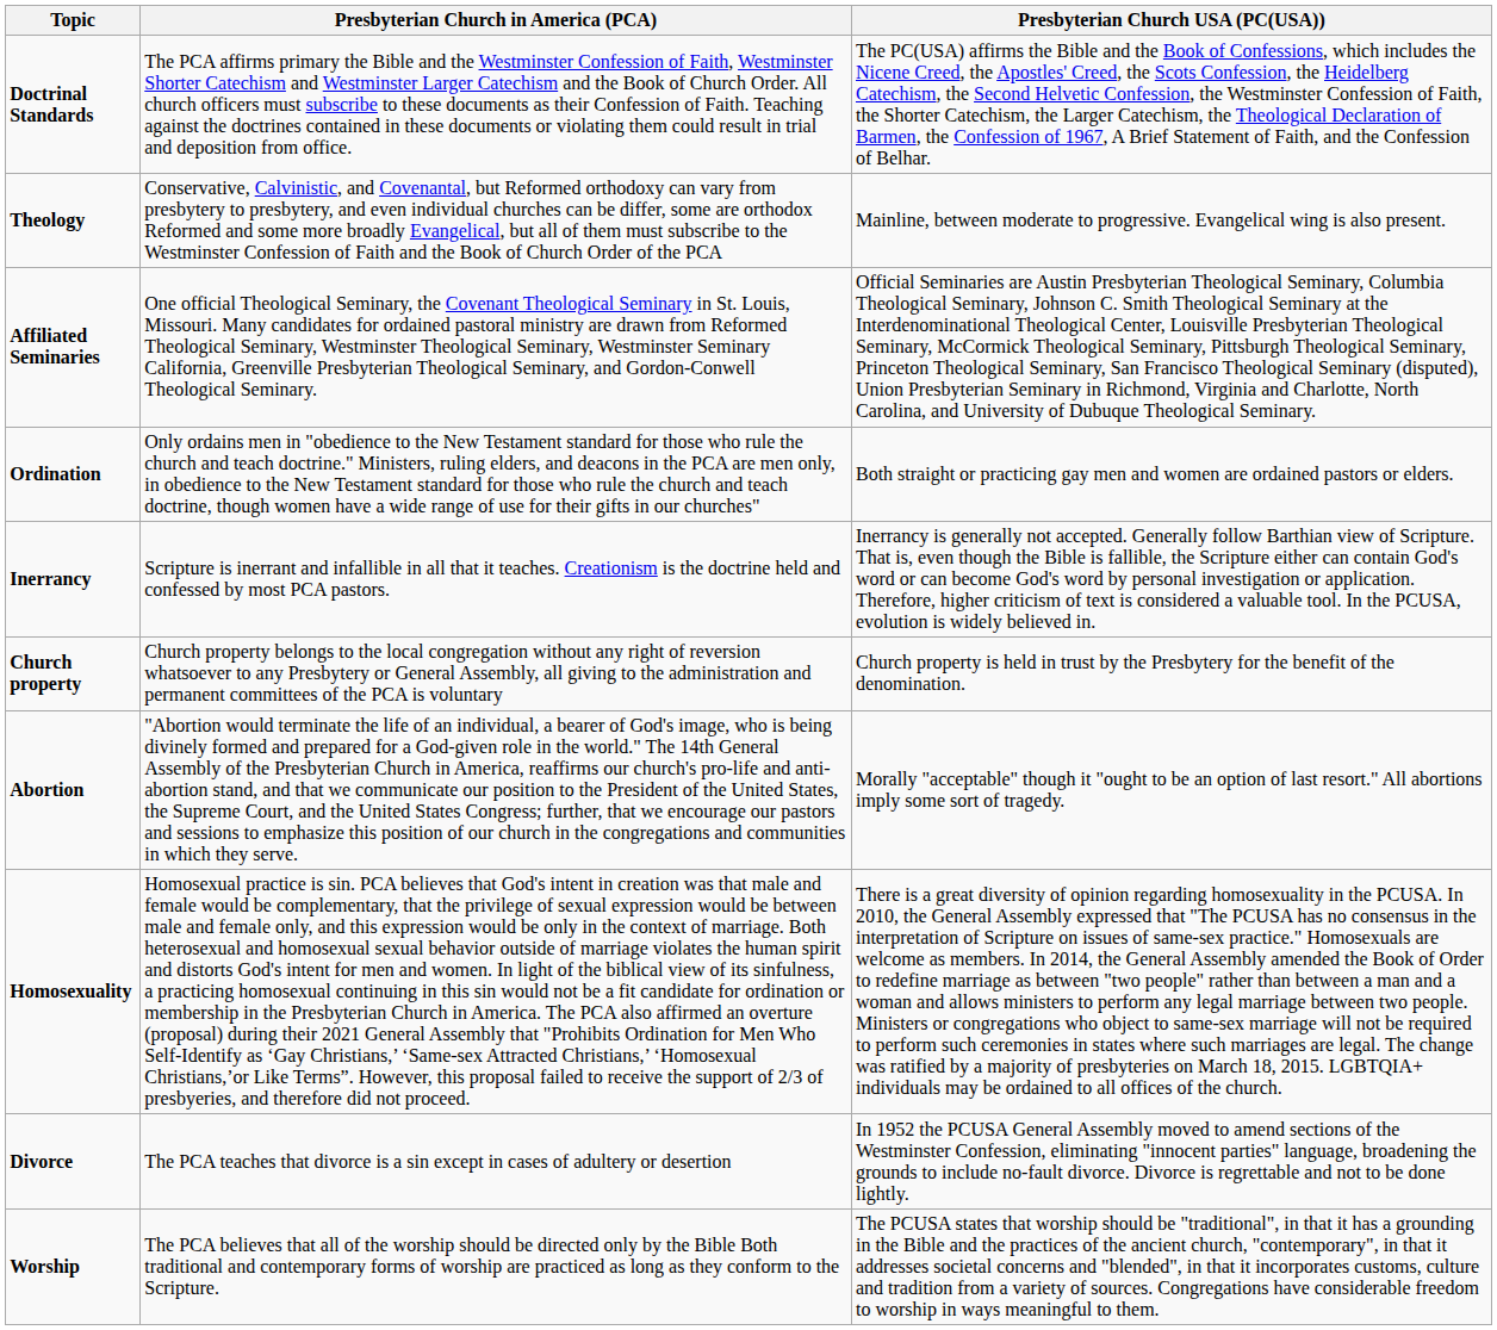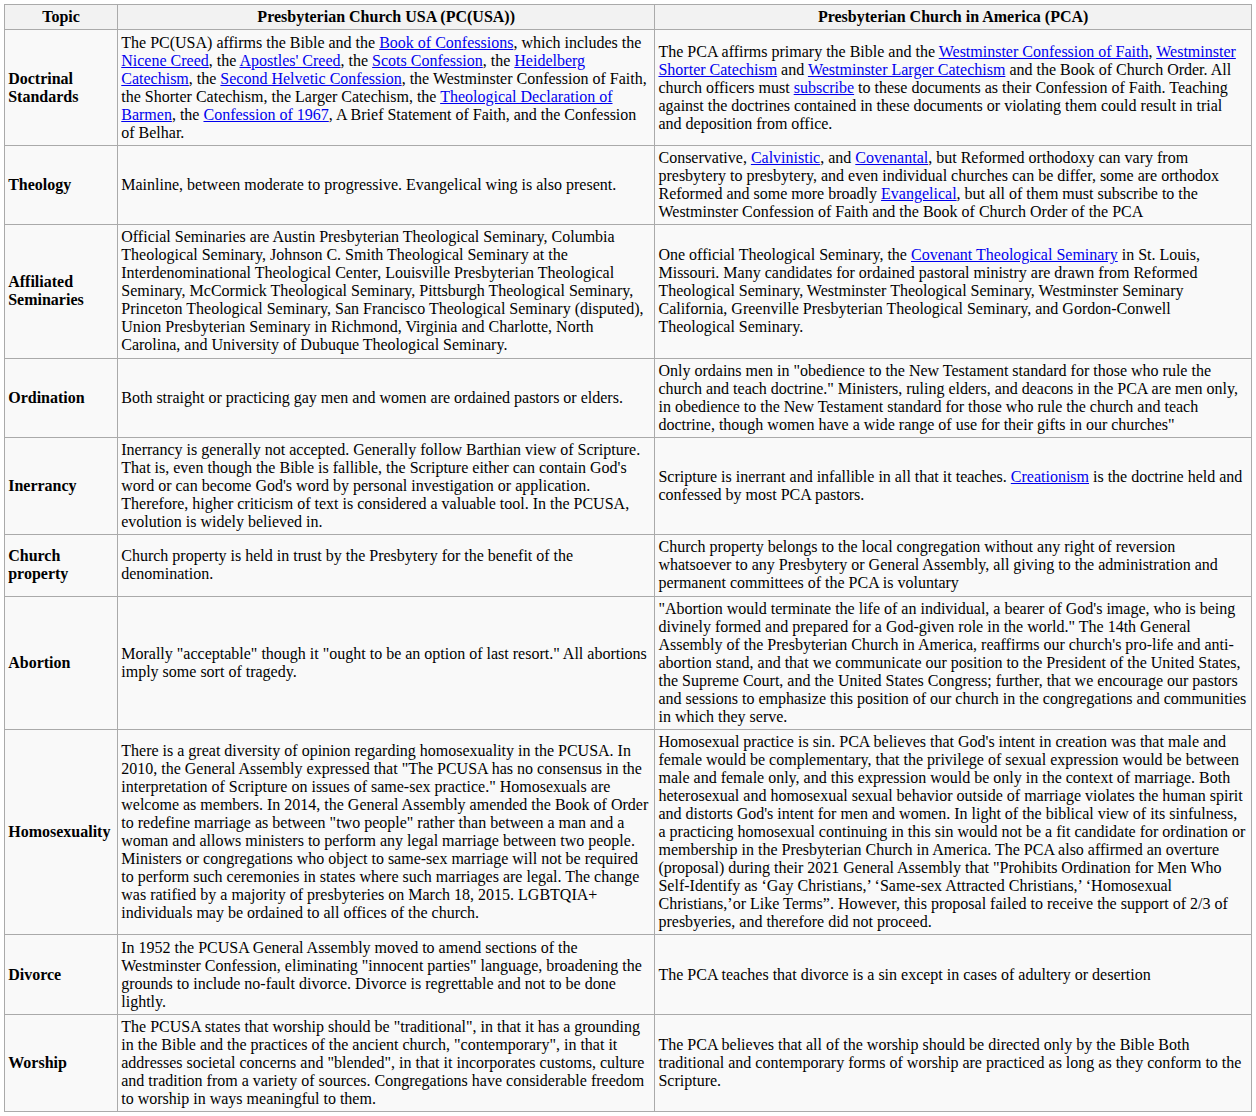 <table class="wikitable">
 <tr>
 <th><strong>Topic</strong></th>
+<th><strong>Presbyterian Church USA (PC(USA))</strong></th>
 <th><strong>Presbyterian Church in America (PCA)</strong></th>
-<th><strong>Presbyterian Church USA (PC(USA))</strong></th>
 </tr>
 <tr>
 <td><strong>Doctrinal Standards</strong></td>
+<td>The PC(USA) affirms the Bible and the <a href='#'>Book of Confessions</a>, which includes the <a href='#'>Nicene Creed</a>, the <a href='#'>Apostles' Creed</a>, the <a href='#'>Scots Confession</a>, the <a href='#'>Heidelberg Catechism</a>, the <a href='#'>Second Helvetic Confession</a>, the Westminster Confession of Faith, the Shorter Catechism, the Larger Catechism, the <a href='#'>Theological Declaration of Barmen</a>, the <a href='#'>Confession of 1967</a>, A Brief Statement of Faith, and the Confession of Belhar.</td>
 <td>The PCA affirms primary the Bible and the <a href='#'>Westminster Confession of Faith</a>, <a href='#'>Westminster Shorter Catechism</a> and <a href='#'>Westminster Larger Catechism</a> and the Book of Church Order. All church officers must <a href='#'>subscribe</a> to these documents as their Confession of Faith. Teaching against the doctrines contained in these documents or violating them could result in trial and deposition from office.</td>
-<td>The PC(USA) affirms the Bible and the <a href='#'>Book of Confessions</a>, which includes the <a href='#'>Nicene Creed</a>, the <a href='#'>Apostles' Creed</a>, the <a href='#'>Scots Confession</a>, the <a href='#'>Heidelberg Catechism</a>, the <a href='#'>Second Helvetic Confession</a>, the Westminster Confession of Faith, the Shorter Catechism, the Larger Catechism, the <a href='#'>Theological Declaration of Barmen</a>, the <a href='#'>Confession of 1967</a>, A Brief Statement of Faith, and the Confession of Belhar.</td>
 </tr>
 <tr>
 <td><strong>Theology</strong></td>
+<td>Mainline, between moderate to progressive. Evangelical wing is also present.</td>
 <td>Conservative, <a href='#'>Calvinistic</a>, and <a href='#'>Covenantal</a>, but Reformed orthodoxy can vary from presbytery to presbytery, and even individual churches can be differ, some are orthodox Reformed and some more broadly <a href='#'>Evangelical</a>, but all of them must subscribe to the Westminster Confession of Faith and the Book of Church Order of the PCA</td>
-<td>Mainline, between moderate to progressive. Evangelical wing is also present.</td>
 </tr>
 <tr>
 <td><strong>Affiliated Seminaries</strong></td>
+<td>Official Seminaries are Austin Presbyterian Theological Seminary, Columbia Theological Seminary, Johnson C. Smith Theological Seminary at the Interdenominational Theological Center, Louisville Presbyterian Theological Seminary, McCormick Theological Seminary, Pittsburgh Theological Seminary, Princeton Theological Seminary, San Francisco Theological Seminary (disputed), Union Presbyterian Seminary in Richmond, Virginia and Charlotte, North Carolina, and University of Dubuque Theological Seminary.</td>
 <td>One official Theological Seminary, the <a href='#'>Covenant Theological Seminary</a> in St. Louis, Missouri. Many candidates for ordained pastoral ministry are drawn from Reformed Theological Seminary, Westminster Theological Seminary, Westminster Seminary California, Greenville Presbyterian Theological Seminary, and Gordon-Conwell Theological Seminary.</td>
-<td>Official Seminaries are Austin Presbyterian Theological Seminary, Columbia Theological Seminary, Johnson C. Smith Theological Seminary at the Interdenominational Theological Center, Louisville Presbyterian Theological Seminary, McCormick Theological Seminary, Pittsburgh Theological Seminary, Princeton Theological Seminary, San Francisco Theological Seminary (disputed), Union Presbyterian Seminary in Richmond, Virginia and Charlotte, North Carolina, and University of Dubuque Theological Seminary.</td>
 </tr>
 <tr>
 <td><strong>Ordination</strong></td>
+<td>Both straight or practicing gay men and women are ordained pastors or elders.</td>
 <td>Only ordains men in "obedience to the New Testament standard for those who rule the church and teach doctrine." Ministers, ruling elders, and deacons in the PCA are men only, in obedience to the New Testament standard for those who rule the church and teach doctrine, though women have a wide range of use for their gifts in our churches"</td>
-<td>Both straight or practicing gay men and women are ordained pastors or elders.</td>
 </tr>
 <tr>
 <td><strong>Inerrancy</strong></td>
+<td>Inerrancy is generally not accepted. Generally follow Barthian view of Scripture. That is, even though the Bible is fallible, the Scripture either can contain God's word or can become God's word by personal investigation or application.  Therefore, higher criticism of text is considered a valuable tool. In the PCUSA, evolution is widely believed in.</td>
 <td>Scripture is inerrant and infallible in all that it teaches. <a href='#'>Creationism</a> is the doctrine held and confessed by most PCA pastors.</td>
-<td>Inerrancy is generally not accepted. Generally follow Barthian view of Scripture. That is, even though the Bible is fallible, the Scripture either can contain God's word or can become God's word by personal investigation or application.  Therefore, higher criticism of text is considered a valuable tool. In the PCUSA, evolution is widely believed in.</td>
 </tr>
 <tr>
 <td><strong>Church property</strong></td>
+<td>Church property is held in trust by the Presbytery for the benefit of the denomination.</td>
 <td>Church property belongs to the local congregation without any right of reversion whatsoever to any Presbytery or General Assembly, all giving to the administration and permanent committees of the PCA is voluntary</td>
-<td>Church property is held in trust by the Presbytery for the benefit of the denomination.</td>
 </tr>
 <tr>
 <td><strong>Abortion</strong></td>
+<td>Morally "acceptable" though it "ought to be an option of last resort." All abortions imply some sort of tragedy.</td>
 <td>"Abortion would terminate the life of an individual, a bearer of God's image, who is being divinely formed and prepared for a God-given role in the world." The 14th General Assembly of the Presbyterian Church in America, reaffirms our church's pro-life and anti-abortion stand, and that we communicate our position to the President of the United States, the Supreme Court, and the United States Congress; further, that we encourage our pastors and sessions to emphasize this position of our church in the congregations and communities in which they serve.</td>
-<td>Morally "acceptable" though it "ought to be an option of last resort." All abortions imply some sort of tragedy.</td>
 </tr>
 <tr>
 <td><strong>Homosexuality</strong></td>
+<td>There is a great diversity of opinion regarding homosexuality in the PCUSA. In 2010, the General Assembly expressed that "The PCUSA has no consensus in the interpretation of Scripture on issues of same-sex practice." Homosexuals are welcome as members. In 2014, the General Assembly amended the Book of Order to redefine marriage as between "two people" rather than between a man and a woman and allows ministers to perform any legal marriage between two people. Ministers or congregations who object to same-sex marriage will not be required to perform such ceremonies in states where such marriages are legal. The change was ratified by a majority of presbyteries on March 18, 2015.  LGBTQIA+ individuals may be ordained to all offices of the church.</td>
 <td>Homosexual practice is sin. PCA believes that God's intent in creation was that male and female would be complementary, that the privilege of sexual expression would be between male and female only, and this expression would be only in the context of marriage. Both heterosexual and homosexual sexual behavior outside of marriage violates the human spirit and distorts God's intent for men and women. In light of the biblical view of its sinfulness, a practicing homosexual continuing in this sin would not be a fit candidate for ordination or membership in the Presbyterian Church in America. The PCA also affirmed an overture (proposal) during their 2021 General Assembly that "Prohibits Ordination for Men Who Self-Identify as ‘Gay Christians,’ ‘Same-sex Attracted Christians,’ ‘Homosexual Christians,’or Like Terms”. However, this proposal failed to receive the support of 2/3 of presbyeries, and therefore did not proceed.</td>
-<td>There is a great diversity of opinion regarding homosexuality in the PCUSA. In 2010, the General Assembly expressed that "The PCUSA has no consensus in the interpretation of Scripture on issues of same-sex practice." Homosexuals are welcome as members. In 2014, the General Assembly amended the Book of Order to redefine marriage as between "two people" rather than between a man and a woman and allows ministers to perform any legal marriage between two people. Ministers or congregations who object to same-sex marriage will not be required to perform such ceremonies in states where such marriages are legal. The change was ratified by a majority of presbyteries on March 18, 2015.  LGBTQIA+ individuals may be ordained to all offices of the church.</td>
 </tr>
 <tr>
 <td><strong>Divorce</strong></td>
+<td>In 1952 the PCUSA General Assembly moved to amend sections of the Westminster Confession, eliminating "innocent parties" language, broadening the grounds to include no-fault divorce. Divorce is regrettable and not to be done lightly.</td>
 <td>The PCA teaches that divorce is a sin except in cases of adultery or desertion</td>
-<td>In 1952 the PCUSA General Assembly moved to amend sections of the Westminster Confession, eliminating "innocent parties" language, broadening the grounds to include no-fault divorce. Divorce is regrettable and not to be done lightly.</td>
 </tr>
 <tr>
 <td><strong>Worship</strong></td>
+<td>The PCUSA states that worship should be "traditional", in that it has a grounding in the Bible and the practices of the ancient church, "contemporary", in that it addresses societal concerns and "blended", in that it incorporates customs, culture and tradition from a variety of sources. Congregations have considerable freedom to worship in ways meaningful to them.</td>
 <td>The PCA believes that all of the worship should be directed only by the Bible Both traditional and contemporary forms of worship are practiced as long as they conform to the Scripture.</td>
-<td>The PCUSA states that worship should be "traditional", in that it has a grounding in the Bible and the practices of the ancient church, "contemporary", in that it addresses societal concerns and "blended", in that it incorporates customs, culture and tradition from a variety of sources. Congregations have considerable freedom to worship in ways meaningful to them.</td>
 </tr>
 </table>
